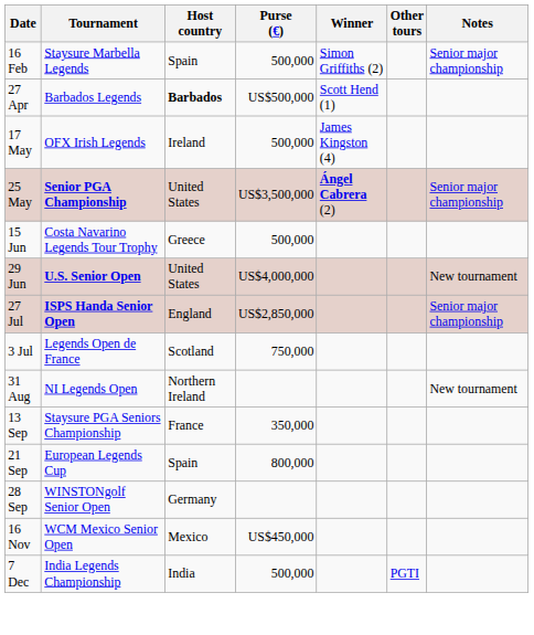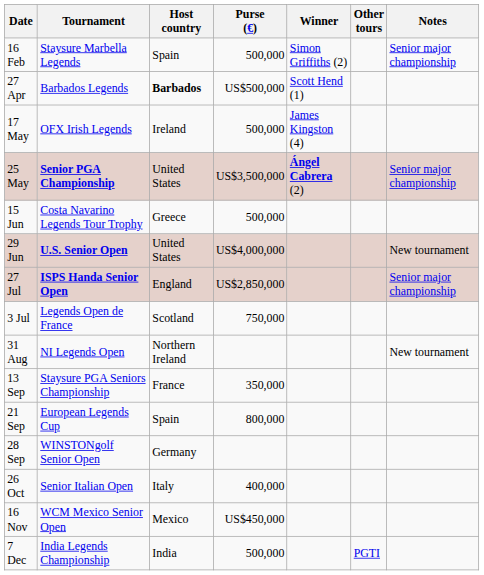 <table class="wikitable" style="font-size:95%">
 <tr>
 <th>Date</th>
 <th>Tournament</th>
 <th>Host country</th>
 <th>Purse<br>(<a href='#'>€</a>)</th>
 <th>Winner</th>
 <th>Other<br>tours</th>
 <th>Notes</th>
 </tr>
 <tr>
 <td>16 Feb</td>
 <td><a href='#'>Staysure Marbella Legends</a></td>
 <td>Spain</td>
 <td align=right>500,000</td>
 <td> <a href='#'>Simon Griffiths</a> (2)</td>
 <td></td>
 <td><a href='#'>Senior major championship</a></td>
 </tr>
 <tr>
 <td>27 Apr</td>
 <td><a href='#'>Barbados Legends</a></td>
 <td><strong>Barbados</strong></td>
 <td align=right>US$500,000</td>
 <td> <a href='#'>Scott Hend</a> (1)</td>
 <td></td>
 <td></td>
 </tr>
 <tr>
 <td>17 May</td>
 <td><a href='#'>OFX Irish Legends</a></td>
 <td>Ireland</td>
 <td align=right>500,000</td>
 <td> <a href='#'>James Kingston</a> (4)</td>
 <td></td>
 <td></td>
 </tr>
 <tr style="background:#e5d1cb;">
 <td>25 May</td>
 <td><strong><a href='#'>Senior PGA Championship</a></strong></td>
 <td>United States</td>
 <td align=right>US$3,500,000</td>
 <td> <strong><a href='#'>Ángel Cabrera</a></strong> (2)</td>
 <td></td>
 <td><a href='#'>Senior major championship</a></td>
 </tr>
 <tr>
 <td>15 Jun</td>
 <td><a href='#'>Costa Navarino Legends Tour Trophy</a></td>
 <td>Greece</td>
 <td align=right>500,000</td>
 <td></td>
 <td></td>
 <td></td>
 </tr>
 <tr style="background:#e5d1cb;">
 <td>29 Jun</td>
 <td><strong><a href='#'>U.S. Senior Open</a></strong></td>
 <td>United States</td>
 <td align=right>US$4,000,000</td>
 <td></td>
 <td></td>
 <td>New tournament</td>
 </tr>
 <tr style="background:#e5d1cb;">
 <td>27 Jul</td>
 <td><strong><a href='#'>ISPS Handa Senior Open</a></strong></td>
 <td>England</td>
 <td align=right>US$2,850,000</td>
 <td></td>
 <td></td>
 <td><a href='#'>Senior major championship</a></td>
 </tr>
 <tr>
 <td>3 Jul</td>
 <td><a href='#'>Legends Open de France</a></td>
 <td>Scotland</td>
 <td align=right>750,000</td>
 <td></td>
 <td></td>
 <td></td>
 </tr>
 <tr>
 <td>31 Aug</td>
 <td><a href='#'>NI Legends Open</a></td>
 <td>Northern Ireland</td>
 <td align=right></td>
 <td></td>
 <td></td>
 <td>New tournament</td>
 </tr>
 <tr>
 <td>13 Sep</td>
 <td><a href='#'>Staysure PGA Seniors Championship</a></td>
 <td>France</td>
 <td align=right>350,000</td>
 <td></td>
 <td></td>
 <td></td>
 </tr>
 <tr>
 <td>21 Sep</td>
 <td><a href='#'>European Legends Cup</a></td>
 <td>Spain</td>
 <td align=right>800,000</td>
 <td></td>
 <td></td>
 <td></td>
 </tr>
 <tr>
 <td>28 Sep</td>
 <td><a href='#'>WINSTONgolf Senior Open</a></td>
 <td>Germany</td>
 <td align=right></td>
 <td></td>
 <td></td>
 <td></td>
 </tr>
 <tr>
+<td>26 Oct</td>
+<td><a href='#'>Senior Italian Open</a></td>
+<td>Italy</td>
+<td align=right>400,000</td>
+<td></td>
+<td></td>
+<td></td>
+</tr>
+<tr>
 <td>16 Nov</td>
 <td><a href='#'>WCM Mexico Senior Open</a></td>
 <td>Mexico</td>
 <td align=right>US$450,000</td>
 <td></td>
 <td></td>
 <td></td>
 </tr>
 <tr>
 <td>7 Dec</td>
 <td><a href='#'>India Legends Championship</a></td>
 <td>India</td>
 <td align=right>500,000</td>
 <td></td>
 <td><a href='#'>PGTI</a></td>
 <td></td>
 </tr>
 </table>
